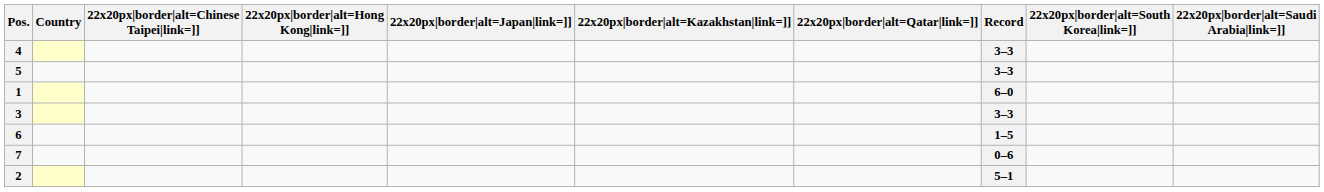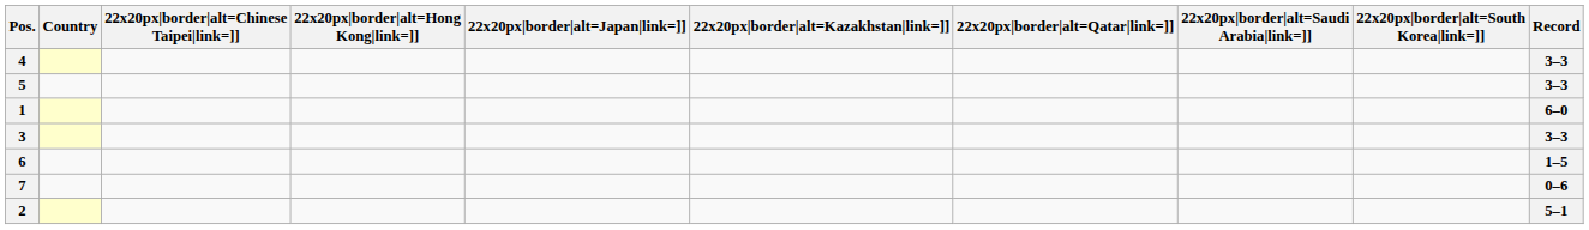 <table class="wikitable sortable nowrap" style="text-align:center; font-size:0.9em;">
 <tr>
 <th>Pos.</th>
 <th>Country</th>
 <th [[Image:>22x20px|border|alt=Chinese Taipei|link=]]</th>
 <th [[Image:>22x20px|border|alt=Hong Kong|link=]]</th>
 <th [[Image:>22x20px|border|alt=Japan|link=]]</th>
 <th [[Image:>22x20px|border|alt=Kazakhstan|link=]]</th>
 <th [[Image:>22x20px|border|alt=Qatar|link=]]</th>
+<th [[Image:>22x20px|border|alt=Saudi Arabia|link=]]</th>
+<th [[Image:>22x20px|border|alt=South Korea|link=]]</th>
 <th>Record</th>
-<th [[Image:>22x20px|border|alt=South Korea|link=]]</th>
-<th [[Image:>22x20px|border|alt=Saudi Arabia|link=]]</th>
 </tr>
 <tr>
 <th>4</th>
 <td style="text-align:left; background:#ffffcc;"></td>
 <td> </td>
 <td> </td>
 <td> </td>
 <td> </td>
 <td> </td>
-<th>3–3</th>
 <td> </td>
 <td> </td>
+<th>3–3</th>
 </tr>
 <tr>
 <th>5</th>
 <td style="text-align:left;"></td>
 <td> </td>
 <td> </td>
 <td> </td>
 <td> </td>
 <td> </td>
-<th>3–3</th>
 <td> </td>
 <td> </td>
+<th>3–3</th>
 </tr>
 <tr>
 <th>1</th>
 <td style="text-align:left; background:#ffffcc;"></td>
 <td> </td>
 <td> </td>
 <td> </td>
 <td> </td>
 <td> </td>
-<th>6–0</th>
 <td> </td>
 <td> </td>
+<th>6–0</th>
 </tr>
 <tr>
 <th>3</th>
 <td style="text-align:left; background:#ffffcc;"></td>
 <td> </td>
 <td> </td>
 <td> </td>
 <td> </td>
 <td> </td>
-<th>3–3</th>
 <td> </td>
 <td> </td>
+<th>3–3</th>
 </tr>
 <tr>
 <th>6</th>
 <td style="text-align:left;"></td>
 <td> </td>
 <td> </td>
 <td> </td>
 <td> </td>
 <td> </td>
-<th>1–5</th>
 <td> </td>
 <td> </td>
+<th>1–5</th>
 </tr>
 <tr>
 <th>7</th>
 <td style="text-align:left;"></td>
 <td> </td>
 <td> </td>
 <td> </td>
 <td> </td>
 <td> </td>
+<td> </td>
+<td>  </td>
 <th>0–6</th>
-<td>  </td>
-<td> </td>
 </tr>
 <tr>
 <th>2</th>
 <td style="text-align:left; background:#ffffcc;"></td>
 <td> </td>
 <td> </td>
 <td> </td>
 <td> </td>
 <td> </td>
+<td>  </td>
+<td> </td>
 <th>5–1</th>
-<td> </td>
-<td>  </td>
 </tr>
 </table>
